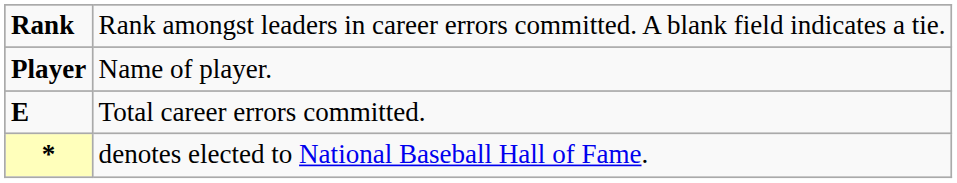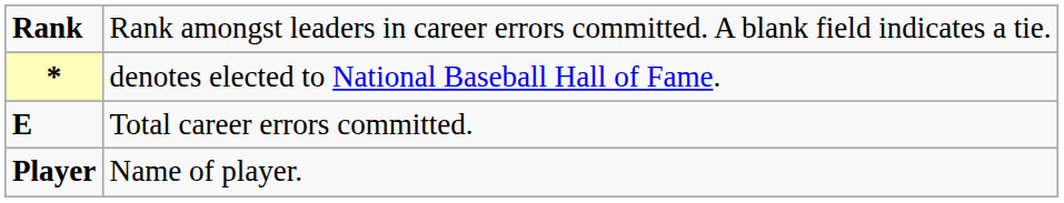 <table class="wikitable" style="font-size:100%;">
 <tr>
 <td><strong>Rank</strong></td>
 <td>Rank amongst leaders in career errors committed. A blank field indicates a tie.</td>
 </tr>
 <tr>
-<td><strong>Player</strong></td>
-<td>Name of player.</td>
+<th scope="row" style="background-color:#ffffbb">*</th>
+<td>denotes elected to <a href='#'>National Baseball Hall of Fame</a>.</td>
 </tr>
 <tr>
 <td><strong>E</strong></td>
 <td>Total career errors committed.</td>
 </tr>
 <tr>
-<th scope="row" style="background-color:#ffffbb">*</th>
-<td>denotes elected to <a href='#'>National Baseball Hall of Fame</a>.</td>
+<td><strong>Player</strong></td>
+<td>Name of player.</td>
 </tr>
 </table>
